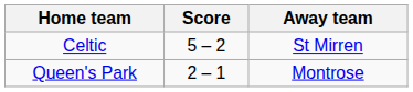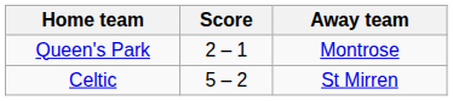 <table class="wikitable" style="text-align: center">
 <tr>
 <th width=140>Home team</th>
 <th width=70>Score</th>
 <th width=140>Away team</th>
 </tr>
 <tr>
+<td><a href='#'>Queen's Park</a></td>
+<td>2 – 1</td>
+<td><a href='#'>Montrose</a></td>
+</tr>
+<tr>
 <td><a href='#'>Celtic</a></td>
 <td>5 – 2</td>
 <td><a href='#'>St Mirren</a></td>
 </tr>
-<tr>
-<td><a href='#'>Queen's Park</a></td>
-<td>2 – 1</td>
-<td><a href='#'>Montrose</a></td>
-</tr>
 </table>
